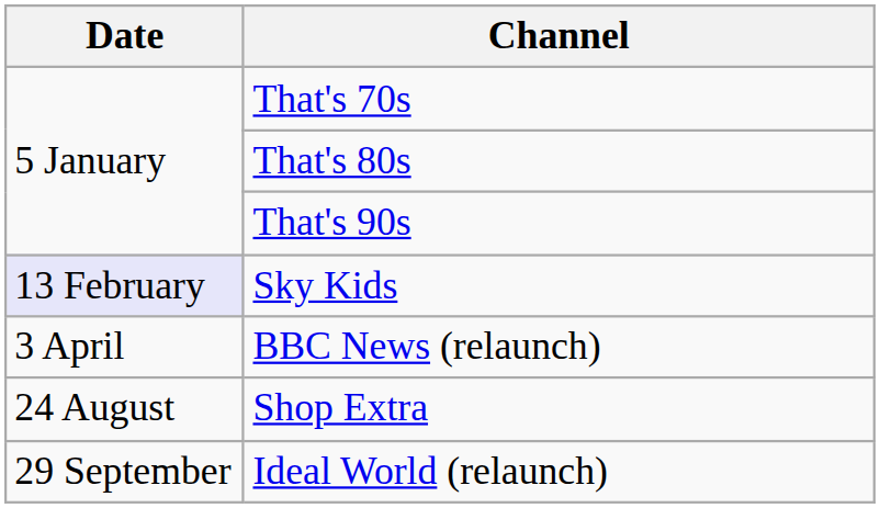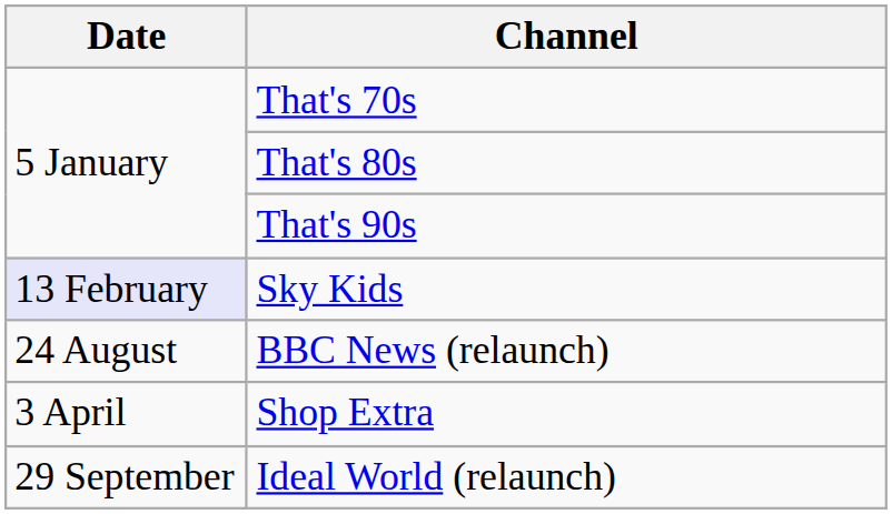 <table class="wikitable">
 <tr>
 <th width=90>Date</th>
 <th width=250>Channel</th>
 </tr>
 <tr>
 <td rowspan=3>5 January</td>
 <td><a href='#'>That's 70s</a></td>
 </tr>
 <tr>
 <td><a href='#'>That's 80s</a></td>
 </tr>
 <tr>
 <td><a href='#'>That's 90s</a></td>
 </tr>
 <tr>
 <td style="background: lavender;">13 February</td>
 <td><a href='#'>Sky Kids</a></td>
 </tr>
 <tr>
-<td>3 April</td>
+<td>24 August</td>
 <td><a href='#'>BBC News</a> (relaunch)</td>
 </tr>
 <tr>
-<td>24 August</td>
+<td>3 April</td>
 <td><a href='#'>Shop Extra</a></td>
 </tr>
 <tr>
 <td>29 September</td>
 <td><a href='#'>Ideal World</a> (relaunch)</td>
 </tr>
 </table>
